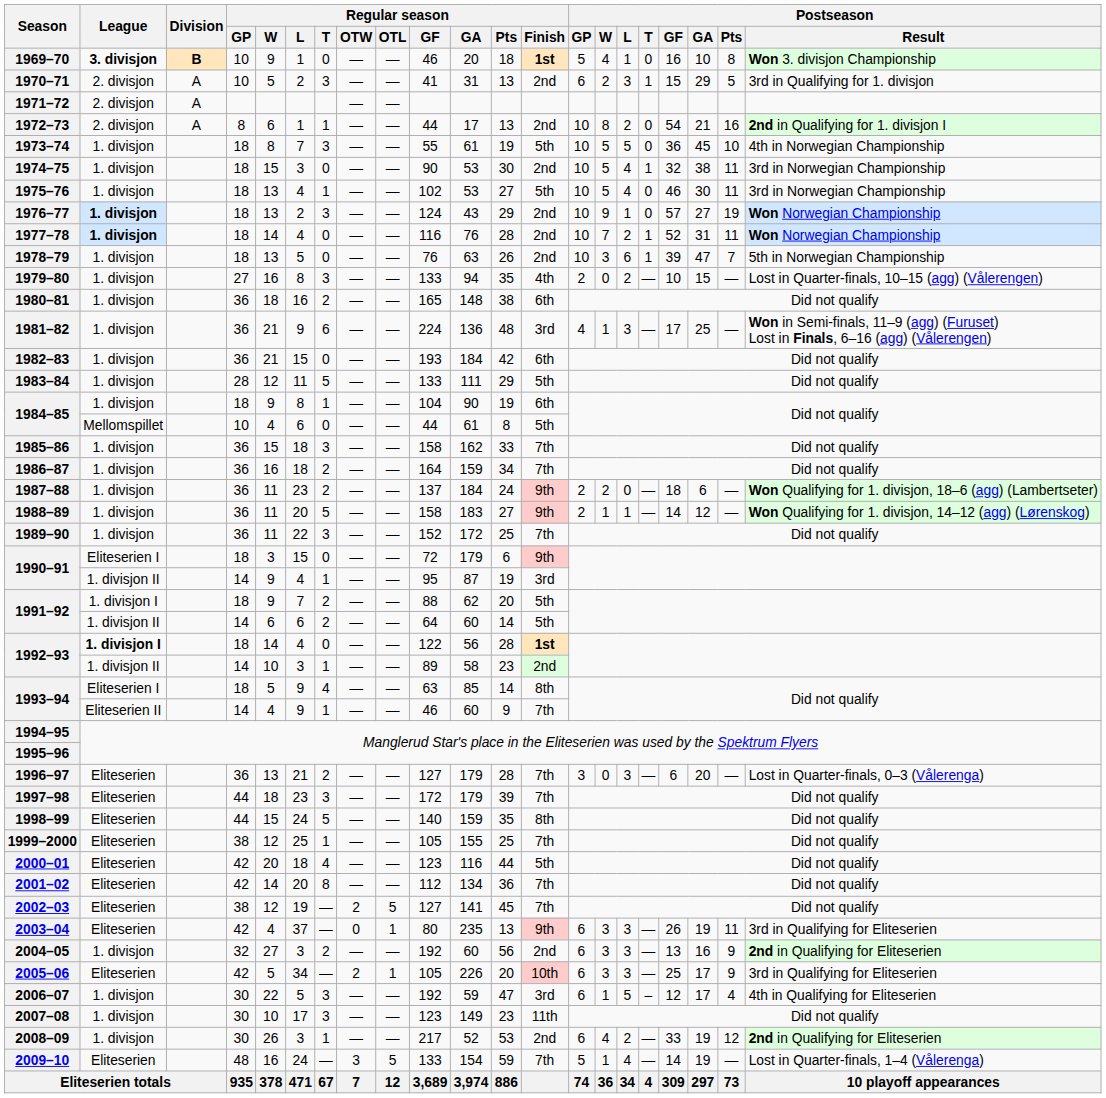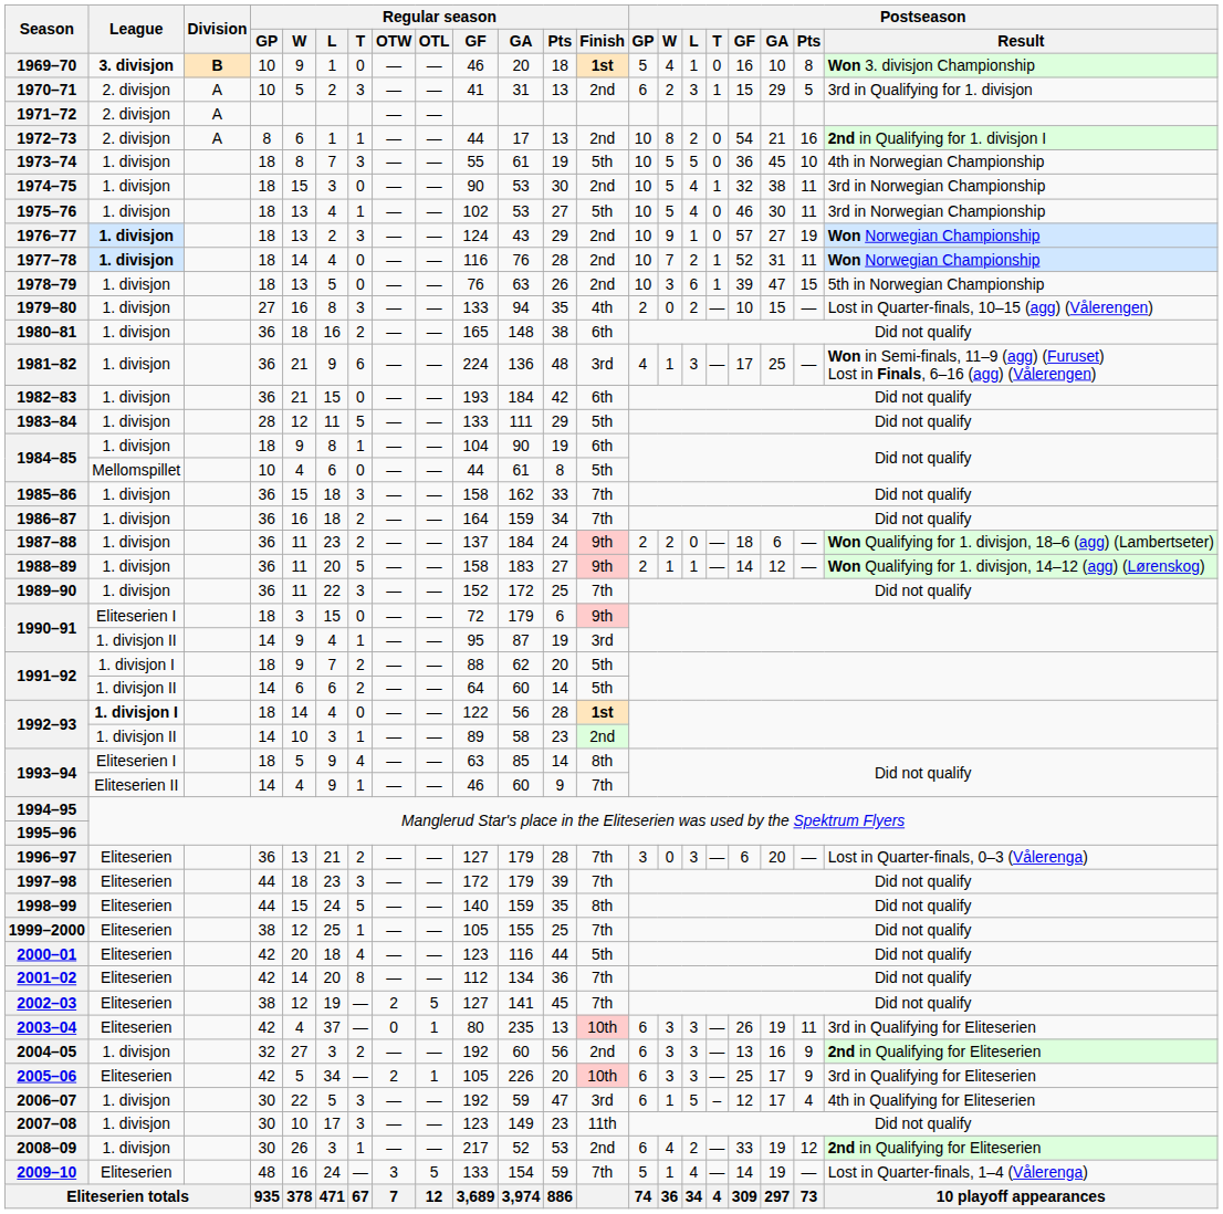 <table class="wikitable" style="text-align: center; font-size: 95%">
 <tr>
 <th rowspan="2">Season</th>
 <th rowspan="2">League</th>
 <th rowspan="2">Division</th>
 <th colspan="10">Regular season</th>
 <th colspan="8">Postseason</th>
 </tr>
 <tr>
 <th>GP</th>
 <th>W</th>
 <th>L</th>
 <th>T</th>
 <th>OTW</th>
 <th>OTL</th>
 <th>GF</th>
 <th>GA</th>
 <th>Pts</th>
 <th>Finish</th>
 <th>GP</th>
 <th>W</th>
 <th>L</th>
 <th>T</th>
 <th>GF</th>
 <th>GA</th>
 <th>Pts</th>
 <th>Result</th>
 </tr>
 <tr>
 <th>1969–70</th>
 <td><strong>3. divisjon</strong></td>
 <td bgcolor="#FFE6BD"><strong>B</strong></td>
 <td>10</td>
 <td>9</td>
 <td>1</td>
 <td>0</td>
 <td>—</td>
 <td>—</td>
 <td>46</td>
 <td>20</td>
 <td>18</td>
 <td bgcolor="#FFE6BD"><strong>1st</strong></td>
 <td>5</td>
 <td>4</td>
 <td>1</td>
 <td>0</td>
 <td>16</td>
 <td>10</td>
 <td>8</td>
 <td align=left bgcolor="#ddffdd"><strong>Won</strong> 3. divisjon Championship</td>
 </tr>
 <tr>
 <th>1970–71</th>
 <td>2. divisjon</td>
 <td>A</td>
 <td>10</td>
 <td>5</td>
 <td>2</td>
 <td>3</td>
 <td>—</td>
 <td>—</td>
 <td>41</td>
 <td>31</td>
 <td>13</td>
 <td>2nd</td>
 <td>6</td>
 <td>2</td>
 <td>3</td>
 <td>1</td>
 <td>15</td>
 <td>29</td>
 <td>5</td>
 <td align=left>3rd in Qualifying for 1. divisjon</td>
 </tr>
 <tr>
 <th>1971–72</th>
 <td>2. divisjon</td>
 <td>A</td>
 <td></td>
 <td></td>
 <td></td>
 <td></td>
 <td>—</td>
 <td>—</td>
 <td></td>
 <td></td>
 <td></td>
 <td></td>
 <td></td>
 <td></td>
 <td></td>
 <td></td>
 <td></td>
 <td></td>
 <td></td>
 <td></td>
 </tr>
 <tr>
 <th>1972–73</th>
 <td>2. divisjon</td>
 <td>A</td>
 <td>8</td>
 <td>6</td>
 <td>1</td>
 <td>1</td>
 <td>—</td>
 <td>—</td>
 <td>44</td>
 <td>17</td>
 <td>13</td>
 <td>2nd</td>
 <td>10</td>
 <td>8</td>
 <td>2</td>
 <td>0</td>
 <td>54</td>
 <td>21</td>
 <td>16</td>
 <td align="left" bgcolor="#ddffdd"><strong>2nd</strong> in Qualifying for 1. divisjon I</td>
 </tr>
 <tr>
 <th>1973–74</th>
 <td>1. divisjon</td>
 <td></td>
 <td>18</td>
 <td>8</td>
 <td>7</td>
 <td>3</td>
 <td>—</td>
 <td>—</td>
 <td>55</td>
 <td>61</td>
 <td>19</td>
 <td>5th</td>
 <td>10</td>
 <td>5</td>
 <td>5</td>
 <td>0</td>
 <td>36</td>
 <td>45</td>
 <td>10</td>
 <td align=left>4th in Norwegian Championship</td>
 </tr>
 <tr>
 <th>1974–75</th>
 <td>1. divisjon</td>
 <td></td>
 <td>18</td>
 <td>15</td>
 <td>3</td>
 <td>0</td>
 <td>—</td>
 <td>—</td>
 <td>90</td>
 <td>53</td>
 <td>30</td>
 <td>2nd</td>
 <td>10</td>
 <td>5</td>
 <td>4</td>
 <td>1</td>
 <td>32</td>
 <td>38</td>
 <td>11</td>
 <td align=left>3rd in Norwegian Championship</td>
 </tr>
 <tr>
 <th>1975–76</th>
 <td>1. divisjon</td>
 <td></td>
 <td>18</td>
 <td>13</td>
 <td>4</td>
 <td>1</td>
 <td>—</td>
 <td>—</td>
 <td>102</td>
 <td>53</td>
 <td>27</td>
 <td>5th</td>
 <td>10</td>
 <td>5</td>
 <td>4</td>
 <td>0</td>
 <td>46</td>
 <td>30</td>
 <td>11</td>
 <td align=left>3rd in Norwegian Championship</td>
 </tr>
 <tr>
 <th>1976–77</th>
 <td bgcolor="#D0E7FF"><strong>1. divisjon</strong></td>
 <td></td>
 <td>18</td>
 <td>13</td>
 <td>2</td>
 <td>3</td>
 <td>—</td>
 <td>—</td>
 <td>124</td>
 <td>43</td>
 <td>29</td>
 <td>2nd</td>
 <td>10</td>
 <td>9</td>
 <td>1</td>
 <td>0</td>
 <td>57</td>
 <td>27</td>
 <td>19</td>
 <td align=left bgcolor="#D0E7FF"><strong>Won</strong> <a href='#'>Norwegian Championship</a></td>
 </tr>
 <tr>
 <th>1977–78</th>
 <td bgcolor="#D0E7FF"><strong>1. divisjon</strong></td>
 <td></td>
 <td>18</td>
 <td>14</td>
 <td>4</td>
 <td>0</td>
 <td>—</td>
 <td>—</td>
 <td>116</td>
 <td>76</td>
 <td>28</td>
 <td>2nd</td>
 <td>10</td>
 <td>7</td>
 <td>2</td>
 <td>1</td>
 <td>52</td>
 <td>31</td>
 <td>11</td>
 <td align=left bgcolor="#D0E7FF"><strong>Won</strong> <a href='#'>Norwegian Championship</a></td>
 </tr>
 <tr>
 <th>1978–79</th>
 <td>1. divisjon</td>
 <td></td>
 <td>18</td>
 <td>13</td>
 <td>5</td>
 <td>0</td>
 <td>—</td>
 <td>—</td>
 <td>76</td>
 <td>63</td>
 <td>26</td>
 <td>2nd</td>
 <td>10</td>
 <td>3</td>
 <td>6</td>
 <td>1</td>
 <td>39</td>
 <td>47</td>
-<td>7</td>
+<td>15</td>
 <td align=left>5th in Norwegian Championship</td>
 </tr>
 <tr>
 <th>1979–80</th>
 <td>1. divisjon</td>
 <td></td>
 <td>27</td>
 <td>16</td>
 <td>8</td>
 <td>3</td>
 <td>—</td>
 <td>—</td>
 <td>133</td>
 <td>94</td>
 <td>35</td>
 <td>4th</td>
 <td>2</td>
 <td>0</td>
 <td>2</td>
 <td>—</td>
 <td>10</td>
 <td>15</td>
 <td>—</td>
 <td align=left>Lost in Quarter-finals, 10–15 (<a href='#'>agg</a>) (<a href='#'>Vålerengen</a>)</td>
 </tr>
 <tr>
 <th>1980–81</th>
 <td>1. divisjon</td>
 <td></td>
 <td>36</td>
 <td>18</td>
 <td>16</td>
 <td>2</td>
 <td>—</td>
 <td>—</td>
 <td>165</td>
 <td>148</td>
 <td>38</td>
 <td>6th</td>
 <td colspan=8>Did not qualify</td>
 </tr>
 <tr>
 <th>1981–82</th>
 <td>1. divisjon</td>
 <td></td>
 <td>36</td>
 <td>21</td>
 <td>9</td>
 <td>6</td>
 <td>—</td>
 <td>—</td>
 <td>224</td>
 <td>136</td>
 <td>48</td>
 <td>3rd</td>
 <td>4</td>
 <td>1</td>
 <td>3</td>
 <td>—</td>
 <td>17</td>
 <td>25</td>
 <td>—</td>
 <td align=left><strong>Won</strong> in Semi-finals, 11–9 (<a href='#'>agg</a>) (<a href='#'>Furuset</a>)<br>Lost in <strong>Finals</strong>, 6–16 (<a href='#'>agg</a>) (<a href='#'>Vålerengen</a>)</td>
 </tr>
 <tr>
 <th>1982–83</th>
 <td>1. divisjon</td>
 <td></td>
 <td>36</td>
 <td>21</td>
 <td>15</td>
 <td>0</td>
 <td>—</td>
 <td>—</td>
 <td>193</td>
 <td>184</td>
 <td>42</td>
 <td>6th</td>
 <td colspan=8>Did not qualify</td>
 </tr>
 <tr>
 <th>1983–84</th>
 <td>1. divisjon</td>
 <td></td>
 <td>28</td>
 <td>12</td>
 <td>11</td>
 <td>5</td>
 <td>—</td>
 <td>—</td>
 <td>133</td>
 <td>111</td>
 <td>29</td>
 <td>5th</td>
 <td colspan=8>Did not qualify</td>
 </tr>
 <tr>
 <th rowspan=2>1984–85</th>
 <td>1. divisjon</td>
 <td></td>
 <td>18</td>
 <td>9</td>
 <td>8</td>
 <td>1</td>
 <td>—</td>
 <td>—</td>
 <td>104</td>
 <td>90</td>
 <td>19</td>
 <td>6th</td>
 <td rowspan=2 colspan=8>Did not qualify</td>
 </tr>
 <tr>
 <td>Mellomspillet</td>
 <td></td>
 <td>10</td>
 <td>4</td>
 <td>6</td>
 <td>0</td>
 <td>—</td>
 <td>—</td>
 <td>44</td>
 <td>61</td>
 <td>8</td>
 <td>5th</td>
 </tr>
 <tr>
 <th>1985–86</th>
 <td>1. divisjon</td>
 <td></td>
 <td>36</td>
 <td>15</td>
 <td>18</td>
 <td>3</td>
 <td>—</td>
 <td>—</td>
 <td>158</td>
 <td>162</td>
 <td>33</td>
 <td>7th</td>
 <td colspan=8>Did not qualify</td>
 </tr>
 <tr>
 <th>1986–87</th>
 <td>1. divisjon</td>
 <td></td>
 <td>36</td>
 <td>16</td>
 <td>18</td>
 <td>2</td>
 <td>—</td>
 <td>—</td>
 <td>164</td>
 <td>159</td>
 <td>34</td>
 <td>7th</td>
 <td colspan=8>Did not qualify</td>
 </tr>
 <tr>
 <th>1987–88</th>
 <td>1. divisjon</td>
 <td></td>
 <td>36</td>
 <td>11</td>
 <td>23</td>
 <td>2</td>
 <td>—</td>
 <td>—</td>
 <td>137</td>
 <td>184</td>
 <td>24</td>
 <td bgcolor="#FFCCCC">9th</td>
 <td>2</td>
 <td>2</td>
 <td>0</td>
 <td>—</td>
 <td>18</td>
 <td>6</td>
 <td>—</td>
 <td align=left bgcolor="#ddffdd"><strong>Won</strong> Qualifying for 1. divisjon, 18–6 (<a href='#'>agg</a>) (Lambertseter)</td>
 </tr>
 <tr>
 <th>1988–89</th>
 <td>1. divisjon</td>
 <td></td>
 <td>36</td>
 <td>11</td>
 <td>20</td>
 <td>5</td>
 <td>—</td>
 <td>—</td>
 <td>158</td>
 <td>183</td>
 <td>27</td>
 <td bgcolor="#FFCCCC">9th</td>
 <td>2</td>
 <td>1</td>
 <td>1</td>
 <td>—</td>
 <td>14</td>
 <td>12</td>
 <td>—</td>
 <td align=left bgcolor="#ddffdd"><strong>Won</strong> Qualifying for 1. divisjon, 14–12 (<a href='#'>agg</a>) (<a href='#'>Lørenskog</a>)</td>
 </tr>
 <tr>
 <th>1989–90</th>
 <td>1. divisjon</td>
 <td></td>
 <td>36</td>
 <td>11</td>
 <td>22</td>
 <td>3</td>
 <td>—</td>
 <td>—</td>
 <td>152</td>
 <td>172</td>
 <td>25</td>
 <td>7th</td>
 <td colspan=8>Did not qualify</td>
 </tr>
 <tr>
 <th rowspan=2>1990–91</th>
 <td>Eliteserien I</td>
 <td></td>
 <td>18</td>
 <td>3</td>
 <td>15</td>
 <td>0</td>
 <td>—</td>
 <td>—</td>
 <td>72</td>
 <td>179</td>
 <td>6</td>
 <td bgcolor="#FFCCCC">9th</td>
 <td rowspan=2 colspan=8></td>
 </tr>
 <tr>
 <td>1. divisjon II</td>
 <td></td>
 <td>14</td>
 <td>9</td>
 <td>4</td>
 <td>1</td>
 <td>—</td>
 <td>—</td>
 <td>95</td>
 <td>87</td>
 <td>19</td>
 <td>3rd</td>
 </tr>
 <tr>
 <th rowspan=2>1991–92</th>
 <td>1. divisjon I</td>
 <td></td>
 <td>18</td>
 <td>9</td>
 <td>7</td>
 <td>2</td>
 <td>—</td>
 <td>—</td>
 <td>88</td>
 <td>62</td>
 <td>20</td>
 <td>5th</td>
 <td rowspan=2 colspan=8></td>
 </tr>
 <tr>
 <td>1. divisjon II</td>
 <td></td>
 <td>14</td>
 <td>6</td>
 <td>6</td>
 <td>2</td>
 <td>—</td>
 <td>—</td>
 <td>64</td>
 <td>60</td>
 <td>14</td>
 <td>5th</td>
 </tr>
 <tr>
 <th rowspan=2>1992–93</th>
 <td><strong>1. divisjon I</strong></td>
 <td></td>
 <td>18</td>
 <td>14</td>
 <td>4</td>
 <td>0</td>
 <td>—</td>
 <td>—</td>
 <td>122</td>
 <td>56</td>
 <td>28</td>
 <td bgcolor="#FFE6BD"><strong>1st</strong></td>
 <td rowspan=2 colspan=8></td>
 </tr>
 <tr>
 <td>1. divisjon II</td>
 <td></td>
 <td>14</td>
 <td>10</td>
 <td>3</td>
 <td>1</td>
 <td>—</td>
 <td>—</td>
 <td>89</td>
 <td>58</td>
 <td>23</td>
 <td bgcolor="#ddffdd">2nd</td>
 </tr>
 <tr>
 <th rowspan=2>1993–94</th>
 <td>Eliteserien I</td>
 <td></td>
 <td>18</td>
 <td>5</td>
 <td>9</td>
 <td>4</td>
 <td>—</td>
 <td>—</td>
 <td>63</td>
 <td>85</td>
 <td>14</td>
 <td>8th</td>
 <td rowspan=2 colspan=8>Did not qualify</td>
 </tr>
 <tr>
 <td>Eliteserien II</td>
 <td></td>
 <td>14</td>
 <td>4</td>
 <td>9</td>
 <td>1</td>
 <td>—</td>
 <td>—</td>
 <td>46</td>
 <td>60</td>
 <td>9</td>
 <td>7th</td>
 </tr>
 <tr>
 <th>1994–95</th>
 <td rowspan=2 colspan=20><em>Manglerud Star's place in the Eliteserien was used by the <a href='#'>Spektrum Flyers</a></em></td>
 </tr>
 <tr>
 <th>1995–96</th>
 </tr>
 <tr>
 <th>1996–97</th>
 <td>Eliteserien</td>
 <td></td>
 <td>36</td>
 <td>13</td>
 <td>21</td>
 <td>2</td>
 <td>—</td>
 <td>—</td>
 <td>127</td>
 <td>179</td>
 <td>28</td>
 <td>7th</td>
 <td>3</td>
 <td>0</td>
 <td>3</td>
 <td>—</td>
 <td>6</td>
 <td>20</td>
 <td>—</td>
 <td align=left>Lost in Quarter-finals, 0–3 (<a href='#'>Vålerenga</a>)</td>
 </tr>
 <tr>
 <th>1997–98</th>
 <td>Eliteserien</td>
 <td></td>
 <td>44</td>
 <td>18</td>
 <td>23</td>
 <td>3</td>
 <td>—</td>
 <td>—</td>
 <td>172</td>
 <td>179</td>
 <td>39</td>
 <td>7th</td>
 <td colspan=8>Did not qualify</td>
 </tr>
 <tr>
 <th>1998–99</th>
 <td>Eliteserien</td>
 <td></td>
 <td>44</td>
 <td>15</td>
 <td>24</td>
 <td>5</td>
 <td>—</td>
 <td>—</td>
 <td>140</td>
 <td>159</td>
 <td>35</td>
 <td>8th</td>
 <td colspan=8>Did not qualify</td>
 </tr>
 <tr>
 <th>1999–2000</th>
 <td>Eliteserien</td>
 <td></td>
 <td>38</td>
 <td>12</td>
 <td>25</td>
 <td>1</td>
 <td>—</td>
 <td>—</td>
 <td>105</td>
 <td>155</td>
 <td>25</td>
 <td>7th</td>
 <td colspan=8>Did not qualify</td>
 </tr>
 <tr>
 <th><a href='#'>2000–01</a></th>
 <td>Eliteserien</td>
 <td></td>
 <td>42</td>
 <td>20</td>
 <td>18</td>
 <td>4</td>
 <td>—</td>
 <td>—</td>
 <td>123</td>
 <td>116</td>
 <td>44</td>
 <td>5th</td>
 <td colspan=8>Did not qualify</td>
 </tr>
 <tr>
 <th><a href='#'>2001–02</a></th>
 <td>Eliteserien</td>
 <td></td>
 <td>42</td>
 <td>14</td>
 <td>20</td>
 <td>8</td>
 <td>—</td>
 <td>—</td>
 <td>112</td>
 <td>134</td>
 <td>36</td>
 <td>7th</td>
 <td colspan=8>Did not qualify</td>
 </tr>
 <tr>
 <th><a href='#'>2002–03</a></th>
 <td>Eliteserien</td>
 <td></td>
 <td>38</td>
 <td>12</td>
 <td>19</td>
 <td>—</td>
 <td>2</td>
 <td>5</td>
 <td>127</td>
 <td>141</td>
 <td>45</td>
 <td>7th</td>
 <td colspan=8>Did not qualify</td>
 </tr>
 <tr>
 <th><a href='#'>2003–04</a></th>
 <td>Eliteserien</td>
 <td></td>
 <td>42</td>
 <td>4</td>
 <td>37</td>
 <td>—</td>
 <td>0</td>
 <td>1</td>
 <td>80</td>
 <td>235</td>
 <td>13</td>
-<td bgcolor="#FFCCCC">9th</td>
+<td bgcolor="#FFCCCC">10th</td>
 <td>6</td>
 <td>3</td>
 <td>3</td>
 <td>—</td>
 <td>26</td>
 <td>19</td>
 <td>11</td>
 <td align=left>3rd in Qualifying for Eliteserien</td>
 </tr>
 <tr>
 <th>2004–05</th>
 <td>1. divisjon</td>
 <td></td>
 <td>32</td>
 <td>27</td>
 <td>3</td>
 <td>2</td>
 <td>—</td>
 <td>—</td>
 <td>192</td>
 <td>60</td>
 <td>56</td>
 <td>2nd</td>
 <td>6</td>
 <td>3</td>
 <td>3</td>
 <td>—</td>
 <td>13</td>
 <td>16</td>
 <td>9</td>
 <td align=left bgcolor="#ddffdd"><strong>2nd</strong> in Qualifying for Eliteserien</td>
 </tr>
 <tr>
 <th><a href='#'>2005–06</a></th>
 <td>Eliteserien</td>
 <td></td>
 <td>42</td>
 <td>5</td>
 <td>34</td>
 <td>—</td>
 <td>2</td>
 <td>1</td>
 <td>105</td>
 <td>226</td>
 <td>20</td>
 <td bgcolor="#FFCCCC">10th</td>
 <td>6</td>
 <td>3</td>
 <td>3</td>
 <td>—</td>
 <td>25</td>
 <td>17</td>
 <td>9</td>
 <td align=left>3rd in Qualifying for Eliteserien</td>
 </tr>
 <tr>
 <th>2006–07</th>
 <td>1. divisjon</td>
 <td></td>
 <td>30</td>
 <td>22</td>
 <td>5</td>
 <td>3</td>
 <td>—</td>
 <td>—</td>
 <td>192</td>
 <td>59</td>
 <td>47</td>
 <td>3rd</td>
 <td>6</td>
 <td>1</td>
 <td>5</td>
 <td>–</td>
 <td>12</td>
 <td>17</td>
 <td>4</td>
 <td align=left>4th in Qualifying for Eliteserien</td>
 </tr>
 <tr>
 <th>2007–08</th>
 <td>1. divisjon</td>
 <td></td>
 <td>30</td>
 <td>10</td>
 <td>17</td>
 <td>3</td>
 <td>—</td>
 <td>—</td>
 <td>123</td>
 <td>149</td>
 <td>23</td>
 <td>11th</td>
 <td colspan=8>Did not qualify</td>
 </tr>
 <tr>
 <th>2008–09</th>
 <td>1. divisjon</td>
 <td></td>
 <td>30</td>
 <td>26</td>
 <td>3</td>
 <td>1</td>
 <td>—</td>
 <td>—</td>
 <td>217</td>
 <td>52</td>
 <td>53</td>
 <td>2nd</td>
 <td>6</td>
 <td>4</td>
 <td>2</td>
 <td>—</td>
 <td>33</td>
 <td>19</td>
 <td>12</td>
 <td align=left bgcolor="#ddffdd"><strong>2nd</strong> in Qualifying for Eliteserien</td>
 </tr>
 <tr>
 <th><a href='#'>2009–10</a></th>
 <td>Eliteserien</td>
 <td></td>
 <td>48</td>
 <td>16</td>
 <td>24</td>
 <td>—</td>
 <td>3</td>
 <td>5</td>
 <td>133</td>
 <td>154</td>
 <td>59</td>
 <td>7th</td>
 <td>5</td>
 <td>1</td>
 <td>4</td>
 <td>—</td>
 <td>14</td>
 <td>19</td>
 <td>—</td>
 <td align=left>Lost in Quarter-finals, 1–4 (<a href='#'>Vålerenga</a>)</td>
 </tr>
 <tr>
 <th colspan=3>Eliteserien totals</th>
 <th>935</th>
 <th>378</th>
 <th>471</th>
 <th>67</th>
 <th>7</th>
 <th>12</th>
 <th>3,689</th>
 <th>3,974</th>
 <th>886</th>
 <th></th>
 <th>74</th>
 <th>36</th>
 <th>34</th>
 <th>4</th>
 <th>309</th>
 <th>297</th>
 <th>73</th>
 <th>10 playoff appearances</th>
 </tr>
 </table>
